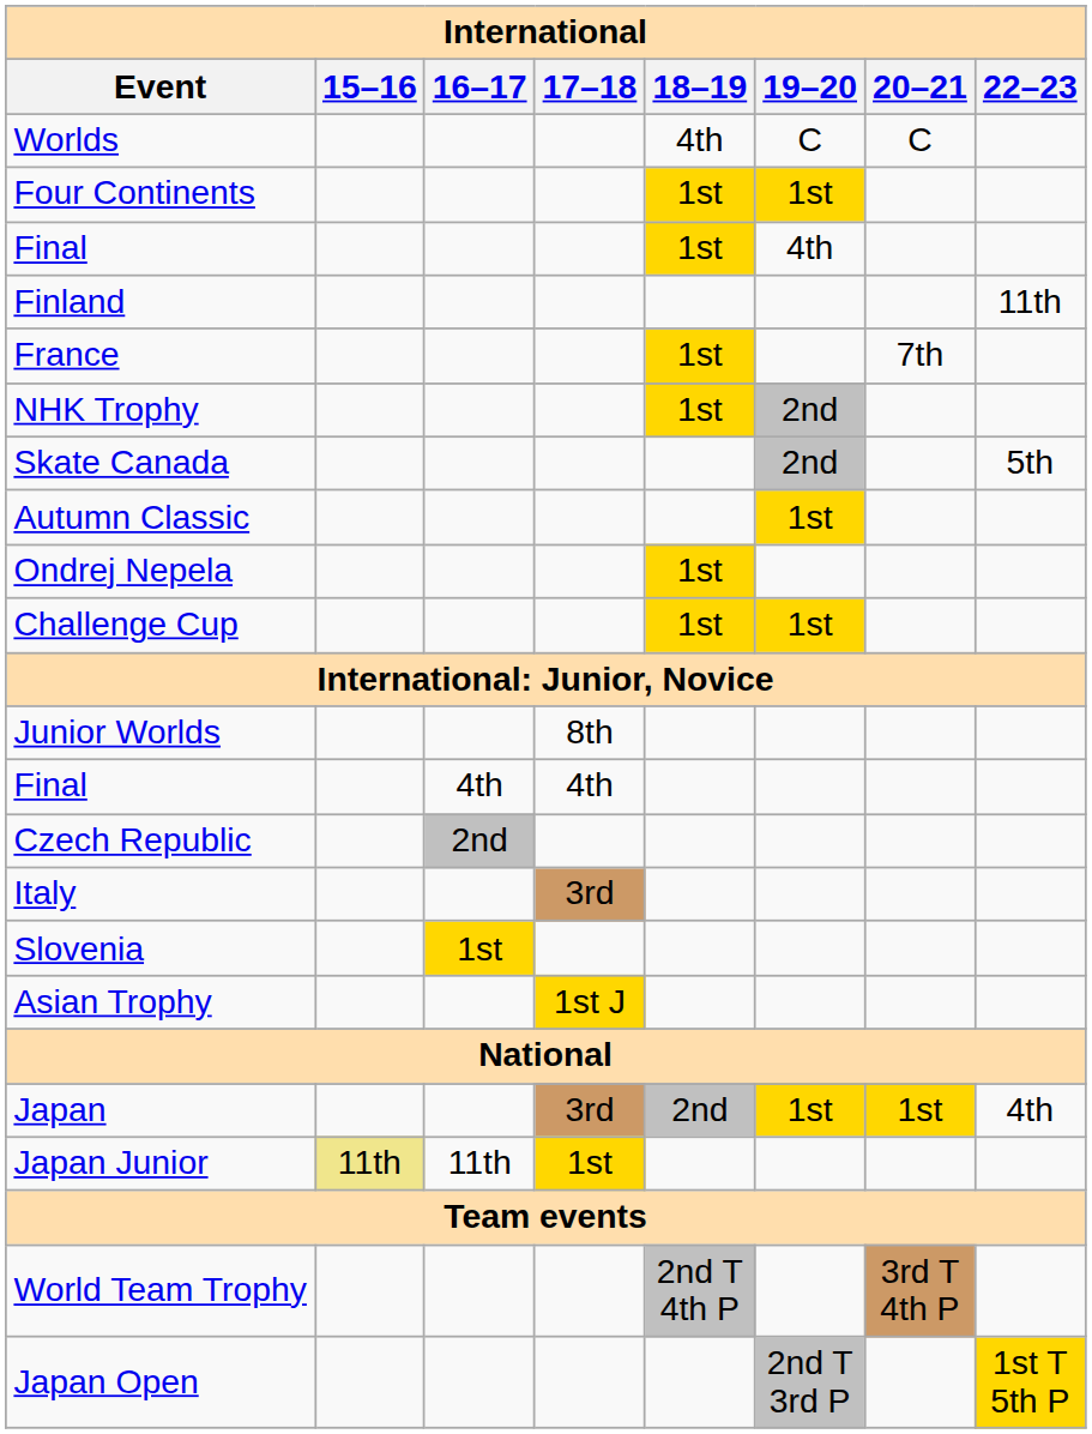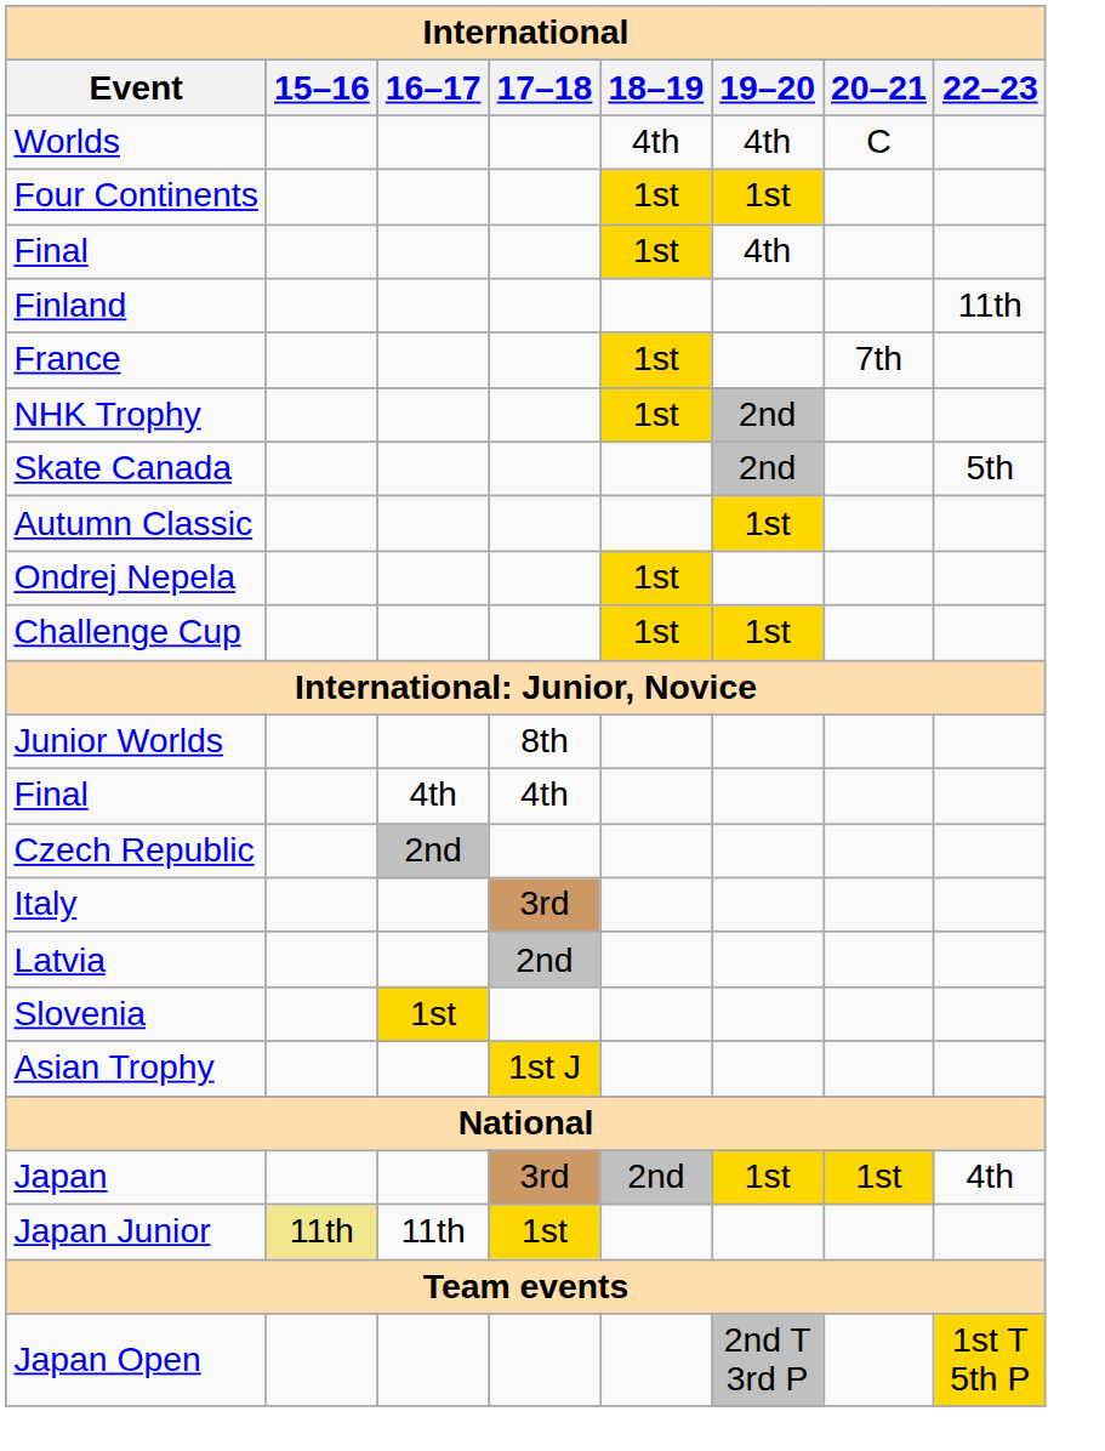 <table class="wikitable" style="text-align:center">
 <tr>
 <th colspan="8" style="background-color: #ffdead; " align="center">International</th>
 </tr>
 <tr>
 <th>Event</th>
 <th><a href='#'>15–16</a></th>
 <th><a href='#'>16–17</a></th>
 <th><a href='#'>17–18</a></th>
 <th><a href='#'>18–19</a></th>
 <th><a href='#'>19–20</a></th>
 <th><a href='#'>20–21</a></th>
 <th><a href='#'>22–23</a></th>
 </tr>
 <tr>
 <td align=left><a href='#'>Worlds</a></td>
 <td></td>
 <td></td>
 <td></td>
 <td>4th</td>
-<td>C</td>
+<td>4th</td>
 <td>C</td>
 <td></td>
 </tr>
 <tr>
 <td align=left><a href='#'>Four Continents</a></td>
 <td></td>
 <td></td>
 <td></td>
 <td bgcolor=gold>1st</td>
 <td bgcolor=gold>1st</td>
 <td></td>
 <td></td>
 </tr>
 <tr>
 <td align=left> <a href='#'>Final</a></td>
 <td></td>
 <td></td>
 <td></td>
 <td bgcolor=gold>1st</td>
 <td>4th</td>
 <td></td>
 <td></td>
 </tr>
 <tr>
 <td align=left> <a href='#'>Finland</a></td>
 <td></td>
 <td></td>
 <td></td>
 <td></td>
 <td></td>
 <td></td>
 <td>11th</td>
 </tr>
 <tr>
 <td align=left> <a href='#'>France</a></td>
 <td></td>
 <td></td>
 <td></td>
 <td bgcolor=gold>1st</td>
 <td></td>
 <td>7th</td>
 <td></td>
 </tr>
 <tr>
 <td align=left> <a href='#'>NHK Trophy</a></td>
 <td></td>
 <td></td>
 <td></td>
 <td bgcolor=gold>1st</td>
 <td bgcolor=silver>2nd</td>
 <td></td>
 <td></td>
 </tr>
 <tr>
 <td align=left> <a href='#'>Skate Canada</a></td>
 <td></td>
 <td></td>
 <td></td>
 <td></td>
 <td bgcolor=silver>2nd</td>
 <td></td>
 <td>5th</td>
 </tr>
 <tr>
 <td align=left> <a href='#'>Autumn Classic</a></td>
 <td></td>
 <td></td>
 <td></td>
 <td></td>
 <td bgcolor=gold>1st</td>
 <td></td>
 <td></td>
 </tr>
 <tr>
 <td align=left> <a href='#'>Ondrej Nepela</a></td>
 <td></td>
 <td></td>
 <td></td>
 <td bgcolor=gold>1st</td>
 <td></td>
 <td></td>
 <td></td>
 </tr>
 <tr>
 <td align=left><a href='#'>Challenge Cup</a></td>
 <td></td>
 <td></td>
 <td></td>
 <td bgcolor=gold>1st</td>
 <td bgcolor=gold>1st</td>
 <td></td>
 <td></td>
 </tr>
 <tr>
 <th colspan="8" style="background-color: #ffdead; " align="center">International: Junior, Novice</th>
 </tr>
 <tr>
 <td align=left><a href='#'>Junior Worlds</a></td>
 <td></td>
 <td></td>
 <td>8th</td>
 <td></td>
 <td></td>
 <td></td>
 <td></td>
 </tr>
 <tr>
 <td align=left> <a href='#'>Final</a></td>
 <td></td>
 <td>4th</td>
 <td>4th</td>
 <td></td>
 <td></td>
 <td></td>
 <td></td>
 </tr>
 <tr>
 <td align=left> <a href='#'>Czech Republic</a></td>
 <td></td>
 <td bgcolor=silver>2nd</td>
 <td></td>
 <td></td>
 <td></td>
 <td></td>
 <td></td>
 </tr>
 <tr>
 <td align=left> <a href='#'>Italy</a></td>
 <td></td>
 <td></td>
 <td bgcolor=cc9966>3rd</td>
 <td></td>
 <td></td>
 <td></td>
 <td></td>
 </tr>
 <tr>
+<td align=left> <a href='#'>Latvia</a></td>
+<td></td>
+<td></td>
+<td bgcolor=silver>2nd</td>
+<td></td>
+<td></td>
+<td></td>
+<td></td>
+</tr>
+<tr>
 <td align=left> <a href='#'>Slovenia</a></td>
 <td></td>
 <td bgcolor=gold>1st</td>
 <td></td>
 <td></td>
 <td></td>
 <td></td>
 <td></td>
 </tr>
 <tr>
 <td align=left><a href='#'>Asian Trophy</a></td>
 <td></td>
 <td></td>
 <td bgcolor=gold>1st J</td>
 <td></td>
 <td></td>
 <td></td>
 <td></td>
 </tr>
 <tr>
 <th colspan="8" style="background-color: #ffdead; " align="center">National</th>
 </tr>
 <tr>
 <td align="left"><a href='#'>Japan</a></td>
 <td></td>
 <td></td>
 <td bgcolor="cc9966">3rd</td>
 <td bgcolor="silver">2nd</td>
 <td bgcolor="gold">1st</td>
 <td bgcolor="gold">1st</td>
 <td>4th</td>
 </tr>
 <tr>
 <td align="left"><a href='#'>Japan Junior</a></td>
 <td style="background: khaki;">11th</td>
 <td>11th</td>
 <td bgcolor="gold">1st</td>
 <td></td>
 <td></td>
 <td></td>
 <td></td>
 </tr>
 <tr>
 <th colspan="8" style="background-color: #ffdead; " align="center">Team events</th>
 </tr>
 <tr>
-<td align="left"><a href='#'>World Team Trophy</a></td>
-<td></td>
-<td></td>
-<td></td>
-<td bgcolor="silver">2nd T <br> 4th P</td>
-<td></td>
-<td bgcolor="cc9966">3rd T <br> 4th P</td>
-<td></td>
-</tr>
-<tr>
 <td align="left"><a href='#'>Japan Open</a></td>
 <td></td>
 <td></td>
 <td></td>
 <td></td>
 <td bgcolor="silver">2nd T <br> 3rd P</td>
 <td></td>
 <td bgcolor="gold">1st T <br> 5th P</td>
 </tr>
 </table>
